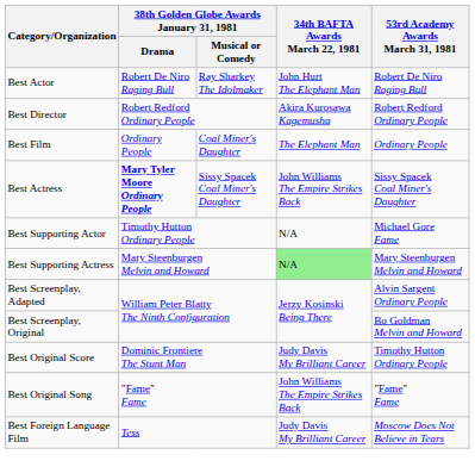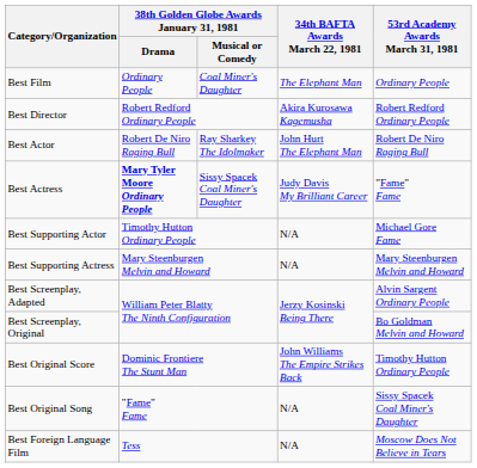 <table class="wikitable" style="font-size: 90%;">
 <tr>
 <th rowspan="2" style="width:20px;">Category/Organization</th>
 <th colspan="2" style="width:250px;"><a href='#'>38th Golden Globe Awards</a><br>January 31, 1981</th>
 <th rowspan="2" style="width:250px;"><a href='#'>34th BAFTA Awards</a><br>March 22, 1981</th>
 <th rowspan="2" style="width:250px;"><a href='#'>53rd Academy Awards</a><br>March 31, 1981</th>
 </tr>
 <tr>
 <th width=200>Drama</th>
 <th style="width:200px;">Musical or Comedy</th>
 </tr>
 <tr>
-<td>Best Actor</td>
-<td><a href='#'>Robert De Niro</a><br><em><a href='#'>Raging Bull</a></em></td>
-<td><a href='#'>Ray Sharkey</a><br><em><a href='#'>The Idolmaker</a></em></td>
-<td><a href='#'>John Hurt</a><br><em><a href='#'>The Elephant Man</a></em></td>
-<td><a href='#'>Robert De Niro</a><br><em><a href='#'>Raging Bull</a></em></td>
+<td>Best Film</td>
+<td><em><a href='#'>Ordinary People</a></em></td>
+<td><em><a href='#'>Coal Miner's Daughter</a></em></td>
+<td><em><a href='#'>The Elephant Man</a></em></td>
+<td><em><a href='#'>Ordinary People</a></em></td>
 </tr>
 <tr>
 <td>Best Director</td>
 <td colspan="2"><a href='#'>Robert Redford</a><br><em><a href='#'>Ordinary People</a></em></td>
 <td><a href='#'>Akira Kurosawa</a><br><em><a href='#'>Kagemusha</a></em></td>
 <td><a href='#'>Robert Redford</a><br><em><a href='#'>Ordinary People</a></em></td>
 </tr>
 <tr>
-<td>Best Film</td>
-<td><em><a href='#'>Ordinary People</a></em></td>
-<td><em><a href='#'>Coal Miner's Daughter</a></em></td>
-<td><em><a href='#'>The Elephant Man</a></em></td>
-<td><em><a href='#'>Ordinary People</a></em></td>
+<td>Best Actor</td>
+<td><a href='#'>Robert De Niro</a><br><em><a href='#'>Raging Bull</a></em></td>
+<td><a href='#'>Ray Sharkey</a><br><em><a href='#'>The Idolmaker</a></em></td>
+<td><a href='#'>John Hurt</a><br><em><a href='#'>The Elephant Man</a></em></td>
+<td><a href='#'>Robert De Niro</a><br><em><a href='#'>Raging Bull</a></em></td>
 </tr>
 <tr>
 <td>Best Actress</td>
 <td><strong><a href='#'>Mary Tyler Moore</a><br><em><a href='#'>Ordinary People</a></em></strong></td>
 <td><a href='#'>Sissy Spacek</a><br><em><a href='#'>Coal Miner's Daughter</a></em></td>
-<td><a href='#'>John Williams</a><br><em><a href='#'>The Empire Strikes Back</a></em></td>
-<td><a href='#'>Sissy Spacek</a><br><em><a href='#'>Coal Miner's Daughter</a></em></td>
+<td><a href='#'>Judy Davis</a><br><em><a href='#'>My Brilliant Career</a></em></td>
+<td>"<a href='#'>Fame</a>"<br><em><a href='#'>Fame</a></em></td>
 </tr>
 <tr>
 <td>Best Supporting Actor</td>
 <td colspan="2"><a href='#'>Timothy Hutton</a><br><em><a href='#'>Ordinary People</a></em></td>
 <td>N/A</td>
 <td><a href='#'>Michael Gore</a><br><em><a href='#'>Fame</a></em></td>
 </tr>
 <tr>
 <td>Best Supporting Actress</td>
 <td colspan="2"><a href='#'>Mary Steenburgen</a><br><em><a href='#'>Melvin and Howard</a></em></td>
-<td style="background: lightgreen;">N/A</td>
+<td>N/A</td>
 <td><a href='#'>Mary Steenburgen</a><br><em><a href='#'>Melvin and Howard</a></em></td>
 </tr>
 <tr>
 <td>Best Screenplay, Adapted</td>
 <td colspan="2" rowspan="2"><a href='#'>William Peter Blatty</a><br><em><a href='#'>The Ninth Configuration</a></em></td>
 <td rowspan="2"><a href='#'>Jerzy Kosinski</a><br><em><a href='#'>Being There</a></em></td>
 <td><a href='#'>Alvin Sargent</a><br><em><a href='#'>Ordinary People</a></em></td>
 </tr>
 <tr>
 <td>Best Screenplay, Original</td>
 <td><a href='#'>Bo Goldman</a><br><em><a href='#'>Melvin and Howard</a></em></td>
 </tr>
 <tr>
 <td>Best Original Score</td>
 <td colspan="2"><a href='#'>Dominic Frontiere</a><br><em><a href='#'>The Stunt Man</a></em></td>
-<td><a href='#'>Judy Davis</a><br><em><a href='#'>My Brilliant Career</a></em></td>
+<td><a href='#'>John Williams</a><br><em><a href='#'>The Empire Strikes Back</a></em></td>
 <td><a href='#'>Timothy Hutton</a><br><em><a href='#'>Ordinary People</a></em></td>
 </tr>
 <tr>
 <td>Best Original Song</td>
 <td colspan="2">"<a href='#'>Fame</a>"<br><em><a href='#'>Fame</a></em></td>
-<td><a href='#'>John Williams</a><br><em><a href='#'>The Empire Strikes Back</a></em></td>
-<td>"<a href='#'>Fame</a>"<br><em><a href='#'>Fame</a></em></td>
+<td>N/A</td>
+<td><a href='#'>Sissy Spacek</a><br><em><a href='#'>Coal Miner's Daughter</a></em></td>
 </tr>
 <tr>
 <td>Best Foreign Language Film</td>
 <td colspan="2"><em><a href='#'>Tess</a></em></td>
-<td><a href='#'>Judy Davis</a><br><em><a href='#'>My Brilliant Career</a></em></td>
+<td>N/A</td>
 <td><em><a href='#'>Moscow Does Not Believe in Tears</a></em></td>
 </tr>
 </table>
